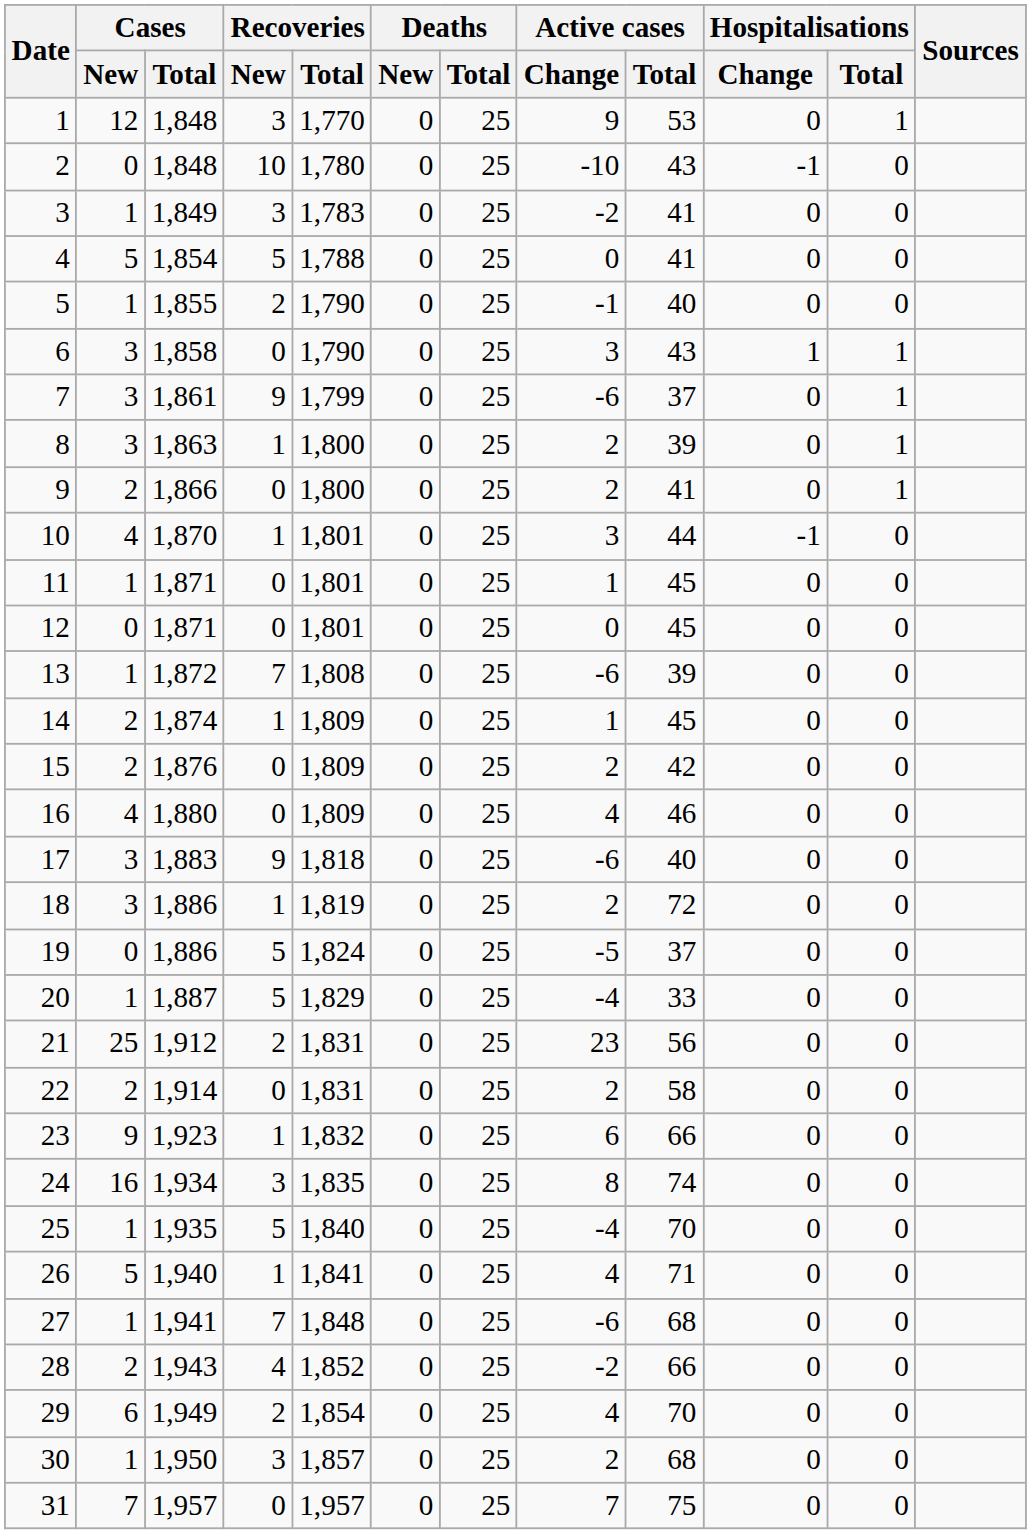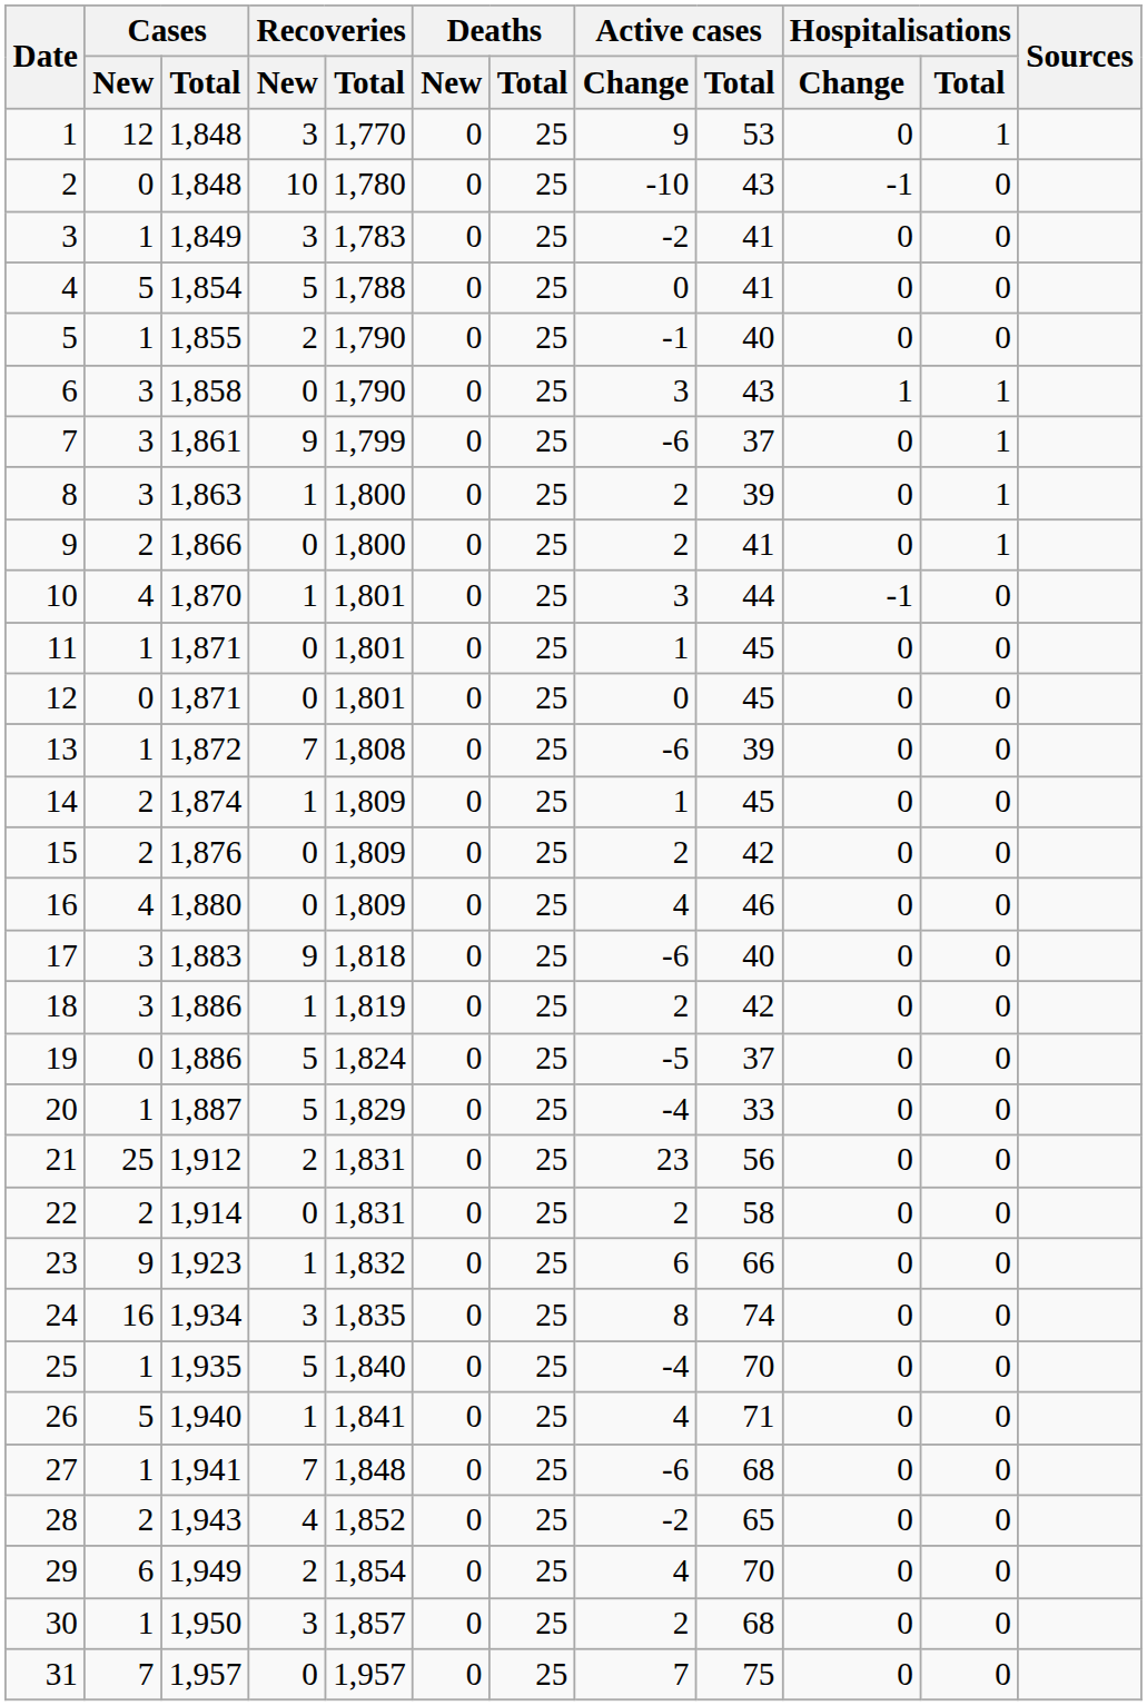 <table class="wikitable sortable mw-collapsible mw-collapsed sticky-header-multi sort-under" style="text-align:right;">
 <tr>
 <th rowspan=2>Date</th>
 <th colspan=2>Cases</th>
 <th colspan=2>Recoveries</th>
 <th colspan=2>Deaths</th>
 <th colspan=2>Active cases</th>
 <th colspan=2>Hospitalisations</th>
 <th rowspan=2 class="unsortable">Sources</th>
 </tr>
 <tr>
 <th>New</th>
 <th>Total</th>
 <th>New</th>
 <th>Total</th>
 <th>New</th>
 <th>Total</th>
 <th>Change</th>
 <th>Total</th>
 <th>Change</th>
 <th>Total</th>
 </tr>
 <tr>
 <td>1</td>
 <td>12</td>
 <td>1,848</td>
 <td>3</td>
 <td>1,770</td>
 <td>0</td>
 <td>25</td>
 <td>9</td>
 <td>53</td>
 <td>0</td>
 <td>1</td>
 <td></td>
 </tr>
 <tr>
 <td>2</td>
 <td>0</td>
 <td>1,848</td>
 <td>10</td>
 <td>1,780</td>
 <td>0</td>
 <td>25</td>
 <td>-10</td>
 <td>43</td>
 <td>-1</td>
 <td>0</td>
 <td></td>
 </tr>
 <tr>
 <td>3</td>
 <td>1</td>
 <td>1,849</td>
 <td>3</td>
 <td>1,783</td>
 <td>0</td>
 <td>25</td>
 <td>-2</td>
 <td>41</td>
 <td>0</td>
 <td>0</td>
 <td></td>
 </tr>
 <tr>
 <td>4</td>
 <td>5</td>
 <td>1,854</td>
 <td>5</td>
 <td>1,788</td>
 <td>0</td>
 <td>25</td>
 <td>0</td>
 <td>41</td>
 <td>0</td>
 <td>0</td>
 <td></td>
 </tr>
 <tr>
 <td>5</td>
 <td>1</td>
 <td>1,855</td>
 <td>2</td>
 <td>1,790</td>
 <td>0</td>
 <td>25</td>
 <td>-1</td>
 <td>40</td>
 <td>0</td>
 <td>0</td>
 <td></td>
 </tr>
 <tr>
 <td>6</td>
 <td>3</td>
 <td>1,858</td>
 <td>0</td>
 <td>1,790</td>
 <td>0</td>
 <td>25</td>
 <td>3</td>
 <td>43</td>
 <td>1</td>
 <td>1</td>
 <td></td>
 </tr>
 <tr>
 <td>7</td>
 <td>3</td>
 <td>1,861</td>
 <td>9</td>
 <td>1,799</td>
 <td>0</td>
 <td>25</td>
 <td>-6</td>
 <td>37</td>
 <td>0</td>
 <td>1</td>
 <td></td>
 </tr>
 <tr>
 <td>8</td>
 <td>3</td>
 <td>1,863</td>
 <td>1</td>
 <td>1,800</td>
 <td>0</td>
 <td>25</td>
 <td>2</td>
 <td>39</td>
 <td>0</td>
 <td>1</td>
 <td></td>
 </tr>
 <tr>
 <td>9</td>
 <td>2</td>
 <td>1,866</td>
 <td>0</td>
 <td>1,800</td>
 <td>0</td>
 <td>25</td>
 <td>2</td>
 <td>41</td>
 <td>0</td>
 <td>1</td>
 <td></td>
 </tr>
 <tr>
 <td>10</td>
 <td>4</td>
 <td>1,870</td>
 <td>1</td>
 <td>1,801</td>
 <td>0</td>
 <td>25</td>
 <td>3</td>
 <td>44</td>
 <td>-1</td>
 <td>0</td>
 <td></td>
 </tr>
 <tr>
 <td>11</td>
 <td>1</td>
 <td>1,871</td>
 <td>0</td>
 <td>1,801</td>
 <td>0</td>
 <td>25</td>
 <td>1</td>
 <td>45</td>
 <td>0</td>
 <td>0</td>
 <td></td>
 </tr>
 <tr>
 <td>12</td>
 <td>0</td>
 <td>1,871</td>
 <td>0</td>
 <td>1,801</td>
 <td>0</td>
 <td>25</td>
 <td>0</td>
 <td>45</td>
 <td>0</td>
 <td>0</td>
 <td></td>
 </tr>
 <tr>
 <td>13</td>
 <td>1</td>
 <td>1,872</td>
 <td>7</td>
 <td>1,808</td>
 <td>0</td>
 <td>25</td>
 <td>-6</td>
 <td>39</td>
 <td>0</td>
 <td>0</td>
 <td></td>
 </tr>
 <tr>
 <td>14</td>
 <td>2</td>
 <td>1,874</td>
 <td>1</td>
 <td>1,809</td>
 <td>0</td>
 <td>25</td>
 <td>1</td>
 <td>45</td>
 <td>0</td>
 <td>0</td>
 <td></td>
 </tr>
 <tr>
 <td>15</td>
 <td>2</td>
 <td>1,876</td>
 <td>0</td>
 <td>1,809</td>
 <td>0</td>
 <td>25</td>
 <td>2</td>
 <td>42</td>
 <td>0</td>
 <td>0</td>
 <td></td>
 </tr>
 <tr>
 <td>16</td>
 <td>4</td>
 <td>1,880</td>
 <td>0</td>
 <td>1,809</td>
 <td>0</td>
 <td>25</td>
 <td>4</td>
 <td>46</td>
 <td>0</td>
 <td>0</td>
 <td></td>
 </tr>
 <tr>
 <td>17</td>
 <td>3</td>
 <td>1,883</td>
 <td>9</td>
 <td>1,818</td>
 <td>0</td>
 <td>25</td>
 <td>-6</td>
 <td>40</td>
 <td>0</td>
 <td>0</td>
 <td></td>
 </tr>
 <tr>
 <td>18</td>
 <td>3</td>
 <td>1,886</td>
 <td>1</td>
 <td>1,819</td>
 <td>0</td>
 <td>25</td>
 <td>2</td>
-<td>72</td>
+<td>42</td>
 <td>0</td>
 <td>0</td>
 <td></td>
 </tr>
 <tr>
 <td>19</td>
 <td>0</td>
 <td>1,886</td>
 <td>5</td>
 <td>1,824</td>
 <td>0</td>
 <td>25</td>
 <td>-5</td>
 <td>37</td>
 <td>0</td>
 <td>0</td>
 <td></td>
 </tr>
 <tr>
 <td>20</td>
 <td>1</td>
 <td>1,887</td>
 <td>5</td>
 <td>1,829</td>
 <td>0</td>
 <td>25</td>
 <td>-4</td>
 <td>33</td>
 <td>0</td>
 <td>0</td>
 <td></td>
 </tr>
 <tr>
 <td>21</td>
 <td>25</td>
 <td>1,912</td>
 <td>2</td>
 <td>1,831</td>
 <td>0</td>
 <td>25</td>
 <td>23</td>
 <td>56</td>
 <td>0</td>
 <td>0</td>
 <td></td>
 </tr>
 <tr>
 <td>22</td>
 <td>2</td>
 <td>1,914</td>
 <td>0</td>
 <td>1,831</td>
 <td>0</td>
 <td>25</td>
 <td>2</td>
 <td>58</td>
 <td>0</td>
 <td>0</td>
 <td></td>
 </tr>
 <tr>
 <td>23</td>
 <td>9</td>
 <td>1,923</td>
 <td>1</td>
 <td>1,832</td>
 <td>0</td>
 <td>25</td>
 <td>6</td>
 <td>66</td>
 <td>0</td>
 <td>0</td>
 <td></td>
 </tr>
 <tr>
 <td>24</td>
 <td>16</td>
 <td>1,934</td>
 <td>3</td>
 <td>1,835</td>
 <td>0</td>
 <td>25</td>
 <td>8</td>
 <td>74</td>
 <td>0</td>
 <td>0</td>
 <td></td>
 </tr>
 <tr>
 <td>25</td>
 <td>1</td>
 <td>1,935</td>
 <td>5</td>
 <td>1,840</td>
 <td>0</td>
 <td>25</td>
 <td>-4</td>
 <td>70</td>
 <td>0</td>
 <td>0</td>
 <td></td>
 </tr>
 <tr>
 <td>26</td>
 <td>5</td>
 <td>1,940</td>
 <td>1</td>
 <td>1,841</td>
 <td>0</td>
 <td>25</td>
 <td>4</td>
 <td>71</td>
 <td>0</td>
 <td>0</td>
 <td></td>
 </tr>
 <tr>
 <td>27</td>
 <td>1</td>
 <td>1,941</td>
 <td>7</td>
 <td>1,848</td>
 <td>0</td>
 <td>25</td>
 <td>-6</td>
 <td>68</td>
 <td>0</td>
 <td>0</td>
 <td></td>
 </tr>
 <tr>
 <td>28</td>
 <td>2</td>
 <td>1,943</td>
 <td>4</td>
 <td>1,852</td>
 <td>0</td>
 <td>25</td>
 <td>-2</td>
-<td>66</td>
+<td>65</td>
 <td>0</td>
 <td>0</td>
 <td></td>
 </tr>
 <tr>
 <td>29</td>
 <td>6</td>
 <td>1,949</td>
 <td>2</td>
 <td>1,854</td>
 <td>0</td>
 <td>25</td>
 <td>4</td>
 <td>70</td>
 <td>0</td>
 <td>0</td>
 <td></td>
 </tr>
 <tr>
 <td>30</td>
 <td>1</td>
 <td>1,950</td>
 <td>3</td>
 <td>1,857</td>
 <td>0</td>
 <td>25</td>
 <td>2</td>
 <td>68</td>
 <td>0</td>
 <td>0</td>
 <td></td>
 </tr>
 <tr>
 <td>31</td>
 <td>7</td>
 <td>1,957</td>
 <td>0</td>
 <td>1,957</td>
 <td>0</td>
 <td>25</td>
 <td>7</td>
 <td>75</td>
 <td>0</td>
 <td>0</td>
 <td></td>
 </tr>
 </table>
